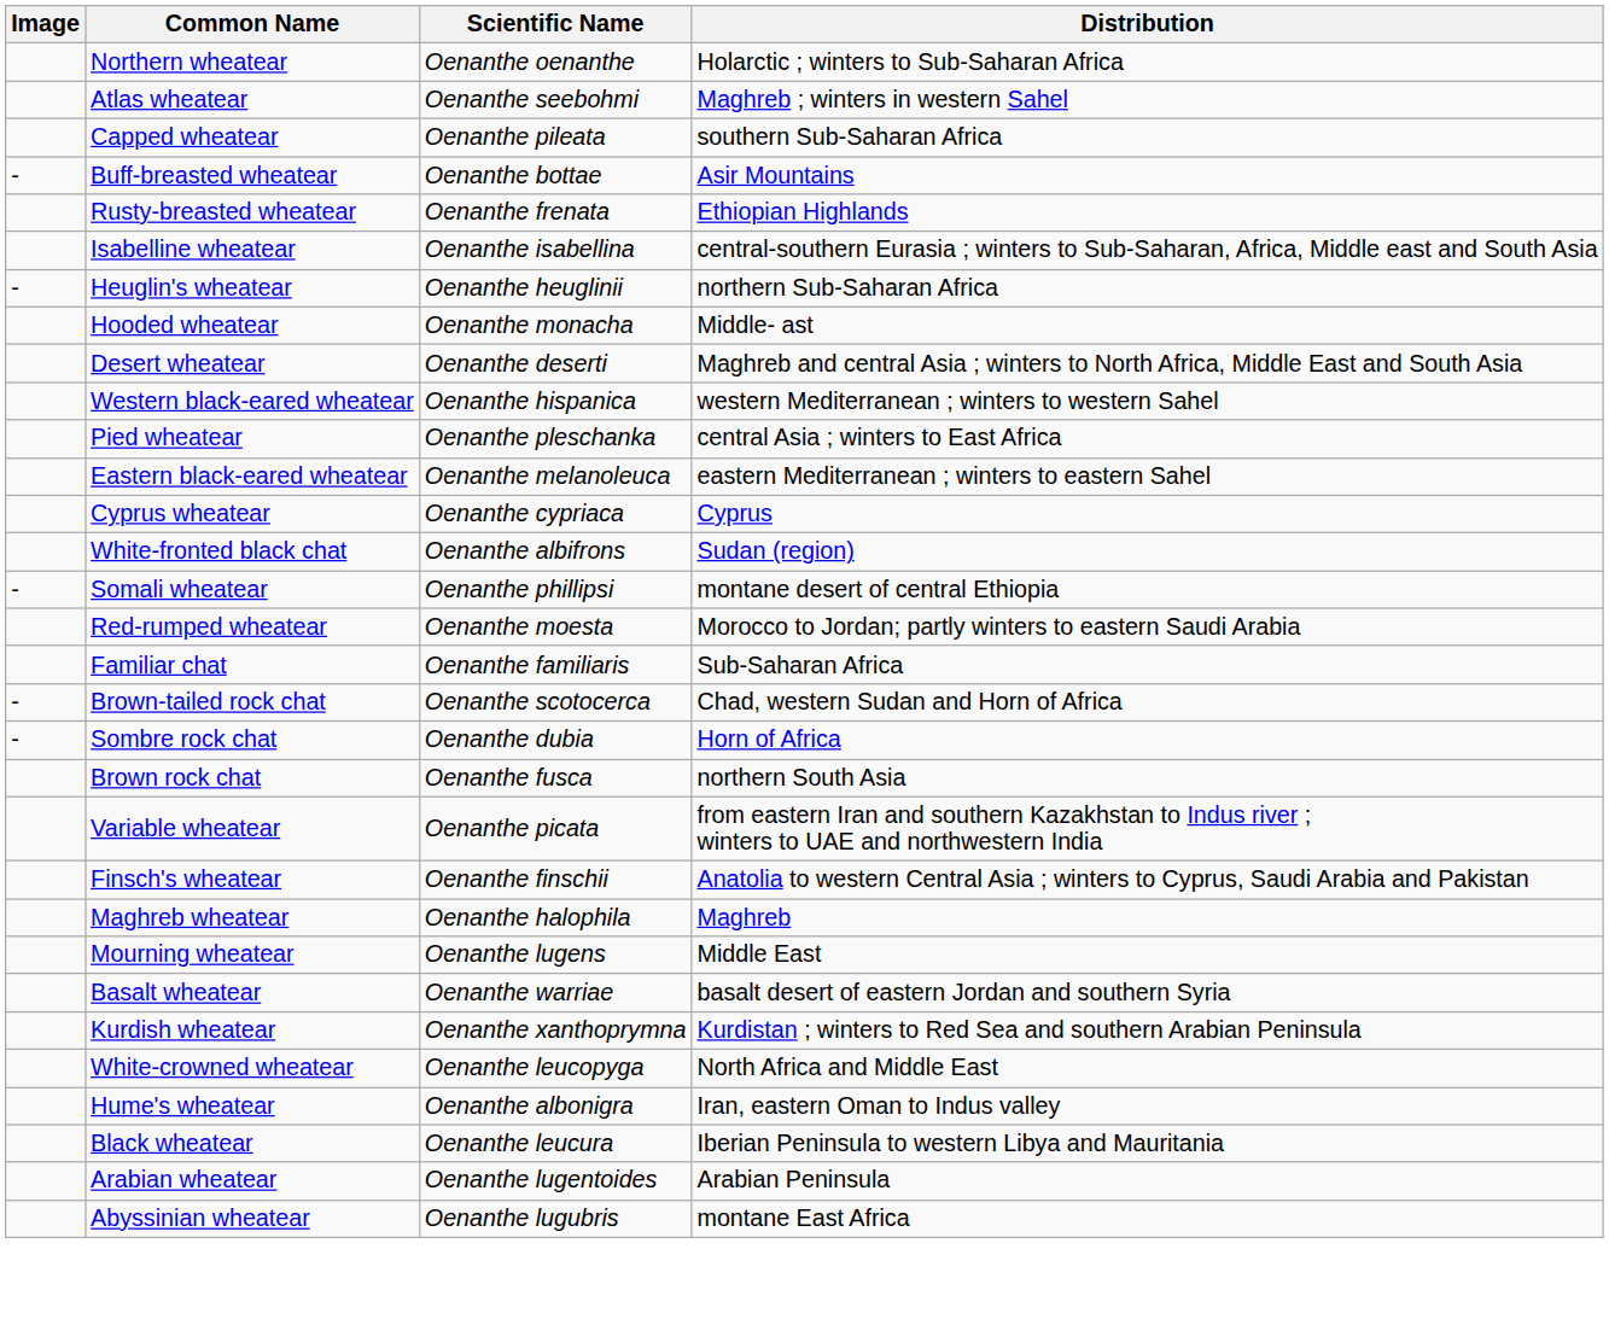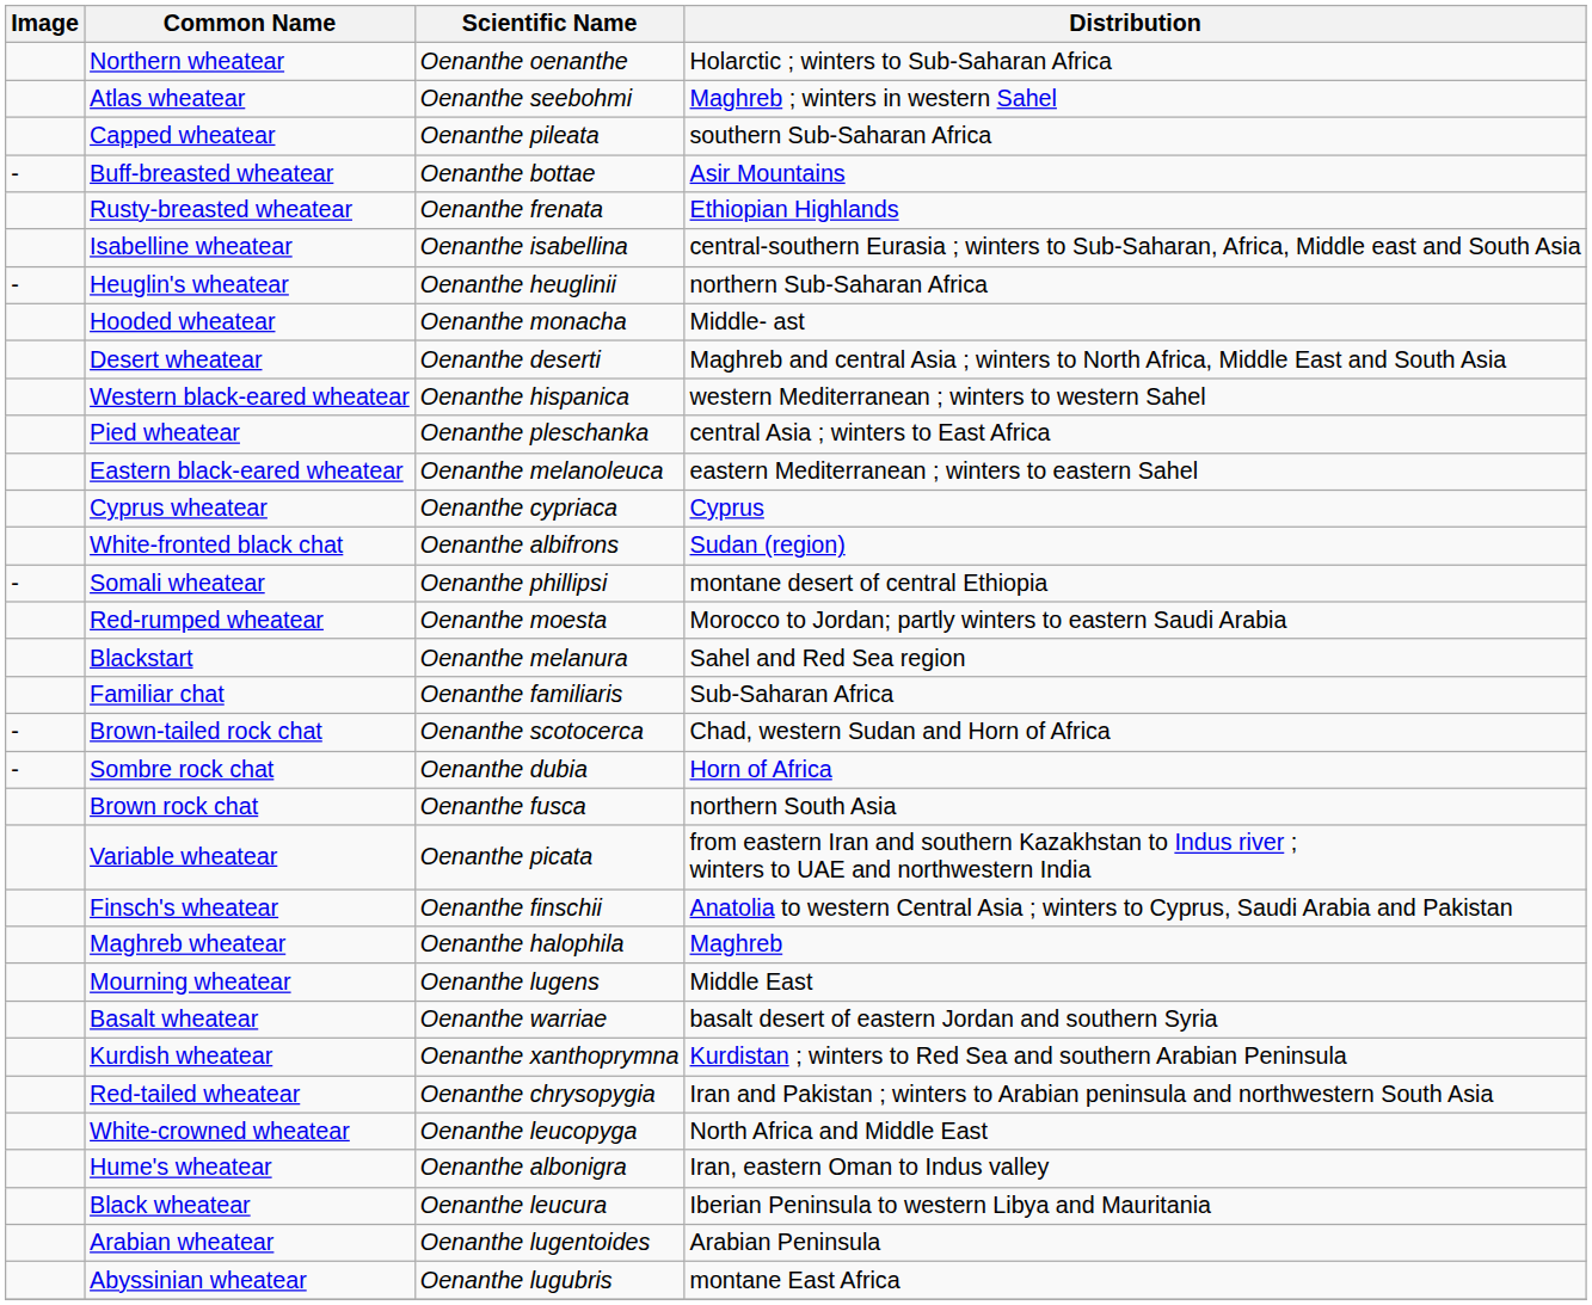 <table class="wikitable">
 <tr>
 <th>Image</th>
 <th>Common Name</th>
 <th>Scientific Name</th>
 <th>Distribution</th>
 </tr>
 <tr>
 <td></td>
 <td><a href='#'>Northern wheatear</a></td>
 <td><em>Oenanthe oenanthe</em></td>
 <td>Holarctic ; winters to Sub-Saharan Africa</td>
 </tr>
 <tr>
 <td></td>
 <td><a href='#'>Atlas wheatear</a></td>
 <td><em>Oenanthe seebohmi</em></td>
 <td><a href='#'>Maghreb</a> ; winters in western <a href='#'>Sahel</a></td>
 </tr>
 <tr>
 <td></td>
 <td><a href='#'>Capped wheatear</a></td>
 <td><em>Oenanthe pileata</em></td>
 <td>southern Sub-Saharan Africa</td>
 </tr>
 <tr>
 <td>-</td>
 <td><a href='#'>Buff-breasted wheatear</a></td>
 <td><em>Oenanthe bottae</em></td>
 <td><a href='#'>Asir Mountains</a></td>
 </tr>
 <tr>
 <td></td>
 <td><a href='#'>Rusty-breasted wheatear</a></td>
 <td><em>Oenanthe frenata</em></td>
 <td><a href='#'>Ethiopian Highlands</a></td>
 </tr>
 <tr>
 <td></td>
 <td><a href='#'>Isabelline wheatear</a></td>
 <td><em>Oenanthe isabellina</em></td>
 <td>central-southern Eurasia ; winters to Sub-Saharan, Africa, Middle east and South Asia</td>
 </tr>
 <tr>
 <td>-</td>
 <td><a href='#'>Heuglin's wheatear</a></td>
 <td><em>Oenanthe heuglinii</em></td>
 <td>northern Sub-Saharan Africa</td>
 </tr>
 <tr>
 <td></td>
 <td><a href='#'>Hooded wheatear</a></td>
 <td><em>Oenanthe monacha</em></td>
 <td>Middle- ast</td>
 </tr>
 <tr>
 <td></td>
 <td><a href='#'>Desert wheatear</a></td>
 <td><em>Oenanthe deserti</em></td>
 <td>Maghreb and central Asia ; winters to North Africa, Middle East and South Asia</td>
 </tr>
 <tr>
 <td></td>
 <td><a href='#'>Western black-eared wheatear</a></td>
 <td><em>Oenanthe hispanica</em></td>
 <td>western Mediterranean ; winters to western Sahel</td>
 </tr>
 <tr>
 <td></td>
 <td><a href='#'>Pied wheatear</a></td>
 <td><em>Oenanthe pleschanka</em></td>
 <td>central Asia ; winters to East Africa</td>
 </tr>
 <tr>
 <td></td>
 <td><a href='#'>Eastern black-eared wheatear</a></td>
 <td><em>Oenanthe melanoleuca</em></td>
 <td>eastern Mediterranean ; winters to eastern Sahel</td>
 </tr>
 <tr>
 <td></td>
 <td><a href='#'>Cyprus wheatear</a></td>
 <td><em>Oenanthe cypriaca</em></td>
 <td><a href='#'>Cyprus</a></td>
 </tr>
 <tr>
 <td></td>
 <td><a href='#'>White-fronted black chat</a></td>
 <td><em>Oenanthe albifrons</em></td>
 <td><a href='#'>Sudan (region)</a></td>
 </tr>
 <tr>
 <td>-</td>
 <td><a href='#'>Somali wheatear</a></td>
 <td><em>Oenanthe phillipsi</em></td>
 <td>montane desert of central Ethiopia</td>
 </tr>
 <tr>
 <td></td>
 <td><a href='#'>Red-rumped wheatear</a></td>
 <td><em>Oenanthe moesta</em></td>
 <td>Morocco to Jordan; partly winters to eastern Saudi Arabia</td>
 </tr>
 <tr>
 <td></td>
+<td><a href='#'>Blackstart</a></td>
+<td><em>Oenanthe melanura</em></td>
+<td>Sahel and Red Sea region</td>
+</tr>
+<tr>
+<td></td>
 <td><a href='#'>Familiar chat</a></td>
 <td><em>Oenanthe familiaris</em></td>
 <td>Sub-Saharan Africa</td>
 </tr>
 <tr>
 <td>-</td>
 <td><a href='#'>Brown-tailed rock chat</a></td>
 <td><em>Oenanthe scotocerca</em></td>
 <td>Chad, western Sudan and Horn of Africa</td>
 </tr>
 <tr>
 <td>-</td>
 <td><a href='#'>Sombre rock chat</a></td>
 <td><em>Oenanthe dubia</em></td>
 <td><a href='#'>Horn of Africa</a></td>
 </tr>
 <tr>
 <td></td>
 <td><a href='#'>Brown rock chat</a></td>
 <td><em>Oenanthe fusca</em></td>
 <td>northern South Asia</td>
 </tr>
 <tr>
 <td></td>
 <td><a href='#'>Variable wheatear</a></td>
 <td><em>Oenanthe picata</em></td>
 <td>from eastern Iran and southern Kazakhstan to <a href='#'>Indus river</a> ;<br>winters to UAE and northwestern India</td>
 </tr>
 <tr>
 <td></td>
 <td><a href='#'>Finsch's wheatear</a></td>
 <td><em>Oenanthe finschii</em></td>
 <td><a href='#'>Anatolia</a> to western Central Asia ; winters to Cyprus, Saudi Arabia and Pakistan</td>
 </tr>
 <tr>
 <td></td>
 <td><a href='#'>Maghreb wheatear</a></td>
 <td><em>Oenanthe halophila</em></td>
 <td><a href='#'>Maghreb</a></td>
 </tr>
 <tr>
 <td></td>
 <td><a href='#'>Mourning wheatear</a></td>
 <td><em>Oenanthe lugens</em></td>
 <td>Middle East</td>
 </tr>
 <tr>
 <td></td>
 <td><a href='#'>Basalt wheatear</a></td>
 <td><em>Oenanthe warriae</em></td>
 <td>basalt desert of eastern Jordan and southern Syria</td>
 </tr>
 <tr>
 <td></td>
 <td><a href='#'>Kurdish wheatear</a></td>
 <td><em>Oenanthe xanthoprymna</em></td>
 <td><a href='#'>Kurdistan</a> ; winters to Red Sea and southern Arabian Peninsula</td>
 </tr>
 <tr>
 <td></td>
+<td><a href='#'>Red-tailed wheatear</a></td>
+<td><em>Oenanthe chrysopygia</em></td>
+<td>Iran and Pakistan ; winters to Arabian peninsula and northwestern South Asia</td>
+</tr>
+<tr>
+<td></td>
 <td><a href='#'>White-crowned wheatear</a></td>
 <td><em>Oenanthe leucopyga</em></td>
 <td>North Africa and Middle East</td>
 </tr>
 <tr>
 <td></td>
 <td><a href='#'>Hume's wheatear</a></td>
 <td><em>Oenanthe albonigra</em></td>
 <td>Iran, eastern Oman to Indus valley</td>
 </tr>
 <tr>
 <td></td>
 <td><a href='#'>Black wheatear</a></td>
 <td><em>Oenanthe leucura</em></td>
 <td>Iberian Peninsula to western Libya and Mauritania</td>
 </tr>
 <tr>
 <td></td>
 <td><a href='#'>Arabian wheatear</a></td>
 <td><em>Oenanthe lugentoides</em></td>
 <td>Arabian Peninsula</td>
 </tr>
 <tr>
 <td></td>
 <td><a href='#'>Abyssinian wheatear</a></td>
 <td><em>Oenanthe lugubris</em></td>
 <td>montane East Africa</td>
 </tr>
 <tr>
 </tr>
 </table>
